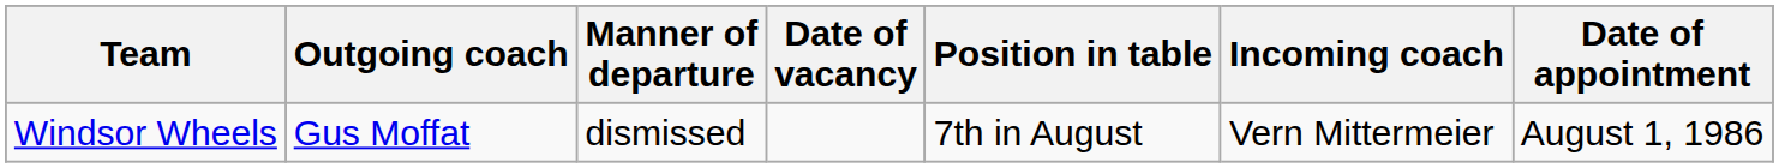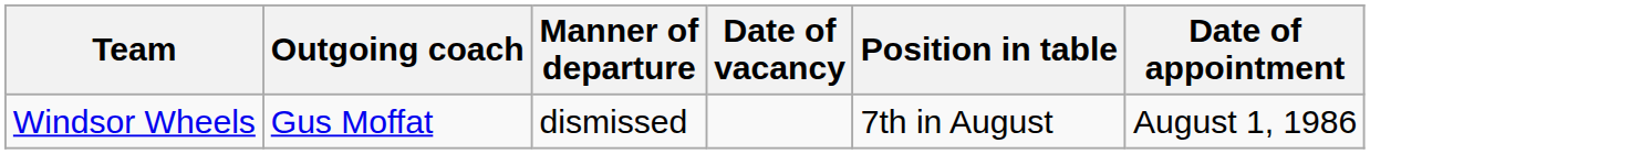 <table class="wikitable sortable">
 <tr>
 <th>Team</th>
 <th>Outgoing coach</th>
 <th>Manner of <br> departure</th>
 <th>Date of <br> vacancy</th>
 <th>Position in table</th>
-<th>Incoming coach</th>
 <th>Date of <br> appointment</th>
 </tr>
 <tr>
 <td><a href='#'>Windsor Wheels</a></td>
 <td> <a href='#'>Gus Moffat</a></td>
 <td>dismissed</td>
 <td></td>
 <td>7th in August</td>
-<td>Vern Mittermeier</td>
 <td>August 1, 1986</td>
 </tr>
 </table>
